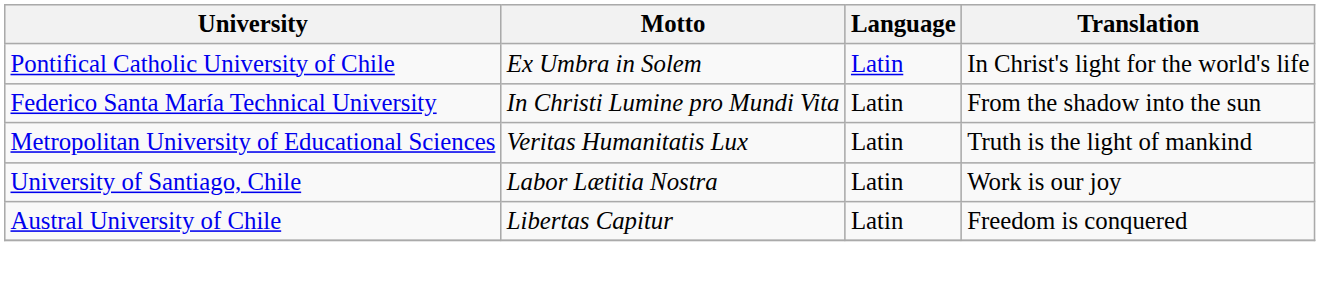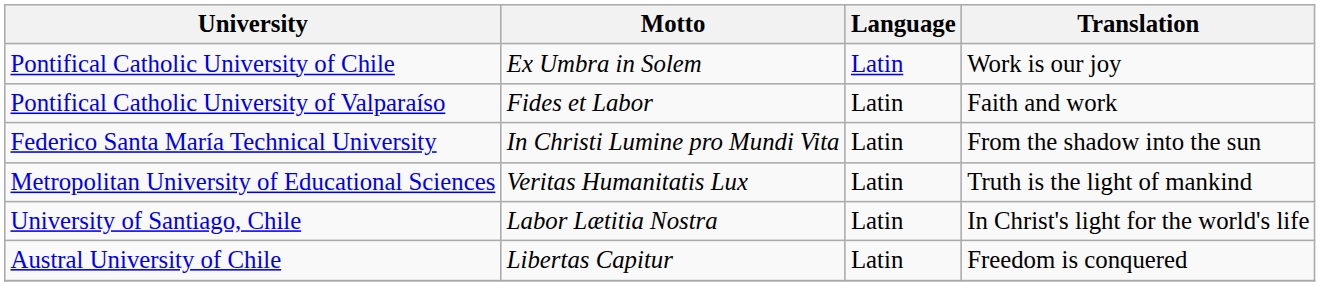 <table class="wikitable sortable plainrowheaders">
 <tr>
 <th>University</th>
 <th>Motto</th>
 <th>Language</th>
 <th>Translation</th>
 </tr>
 <tr>
 <td><a href='#'>Pontifical Catholic University of Chile</a></td>
 <td><em>Ex Umbra in Solem</em></td>
 <td><a href='#'>Latin</a></td>
-<td>In Christ's light for the world's life</td>
+<td>Work is our joy</td>
+</tr>
+<tr>
+<td><a href='#'>Pontifical Catholic University of Valparaíso</a></td>
+<td><em>Fides et Labor</em></td>
+<td>Latin</td>
+<td>Faith and work</td>
 </tr>
 <tr>
 <td><a href='#'>Federico Santa María Technical University</a></td>
 <td><em>In Christi Lumine pro Mundi Vita</em></td>
 <td>Latin</td>
 <td>From the shadow into the sun</td>
 </tr>
 <tr>
 <td><a href='#'>Metropolitan University of Educational Sciences</a></td>
 <td><em>Veritas Humanitatis Lux</em></td>
 <td>Latin</td>
 <td>Truth is the light of mankind</td>
 </tr>
 <tr>
 <td><a href='#'>University of Santiago, Chile</a></td>
 <td><em>Labor Lætitia Nostra</em></td>
 <td>Latin</td>
-<td>Work is our joy</td>
+<td>In Christ's light for the world's life</td>
 </tr>
 <tr>
 <td><a href='#'>Austral University of Chile</a></td>
 <td><em>Libertas Capitur</em></td>
 <td>Latin</td>
 <td>Freedom is conquered</td>
 </tr>
 <tr>
 </tr>
 </table>
